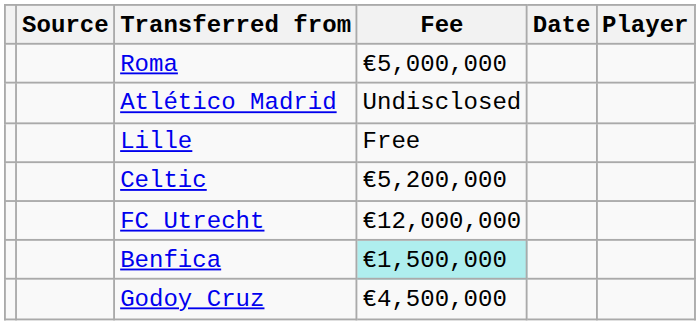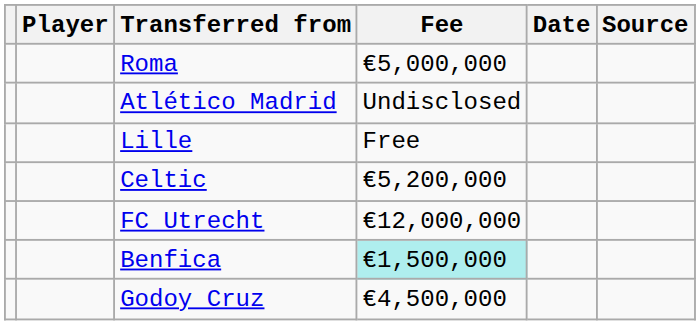 <table class="wikitable plainrowheaders sortable">
 <tr>
 <th></th>
-<th scope="col">Source</th>
+<th scope="col">Player</th>
 <th>Transferred from</th>
 <th style="width: 65px;">Fee</th>
 <th scope="col">Date</th>
-<th scope="col">Player</th>
+<th scope="col">Source</th>
 </tr>
 <tr>
 <td align="center"></td>
 <td></td>
 <td> <a href='#'>Roma</a></td>
 <td>€5,000,000</td>
 <td></td>
 <td></td>
 </tr>
 <tr>
 <td align="center"></td>
 <td></td>
 <td><a href='#'>Atlético Madrid</a></td>
 <td>Undisclosed</td>
 <td></td>
 <td></td>
 </tr>
 <tr>
 <td align="center"></td>
 <td></td>
 <td> <a href='#'>Lille</a></td>
 <td>Free</td>
 <td></td>
 <td></td>
 </tr>
 <tr>
 <td align="center"></td>
 <td></td>
 <td> <a href='#'>Celtic</a></td>
 <td>€5,200,000</td>
 <td></td>
 <td></td>
 </tr>
 <tr>
 <td align="center"></td>
 <td></td>
 <td> <a href='#'>FC Utrecht</a></td>
 <td>€12,000,000</td>
 <td></td>
 <td></td>
 </tr>
 <tr>
 <td align="center"></td>
 <td></td>
 <td> <a href='#'>Benfica</a></td>
 <td style="background: paleturquoise;">€1,500,000</td>
 <td></td>
 <td></td>
 </tr>
 <tr>
 <td align="center"></td>
 <td></td>
 <td> <a href='#'>Godoy Cruz</a></td>
 <td>€4,500,000</td>
 <td></td>
 <td></td>
 </tr>
 </table>
